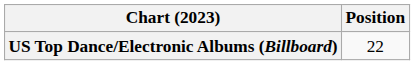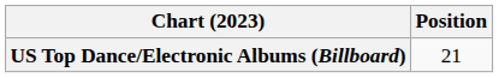 <table class="wikitable plainrowheaders" style="text-align:center">
 <tr>
 <th scope="col">Chart (2023)</th>
 <th scope="col">Position</th>
 </tr>
 <tr>
 <th scope="row">US Top Dance/Electronic Albums (<em>Billboard</em>)</th>
-<td>22</td>
+<td>21</td>
 </tr>
 </table>
